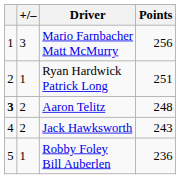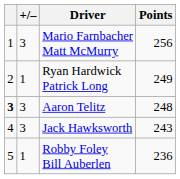 <table class="wikitable" style="font-size: 95%;">
 <tr>
 <th scope="col"></th>
 <th scope="col">+/–</th>
 <th scope="col">Driver</th>
 <th scope="col">Points</th>
 </tr>
 <tr>
 <td align=center>1</td>
 <td align="left"> 3</td>
 <td> <a href='#'>Mario Farnbacher</a><br> <a href='#'>Matt McMurry</a></td>
 <td align=right>256</td>
 </tr>
 <tr>
 <td align=center>2</td>
 <td align="left"> 1</td>
 <td> Ryan Hardwick<br> <a href='#'>Patrick Long</a></td>
-<td align=right>251</td>
+<td align=right>249</td>
 </tr>
 <tr>
 <td align=center><strong>3</strong></td>
-<td align="left"> 2</td>
+<td align="left"> 3</td>
 <td> <a href='#'>Aaron Telitz</a></td>
 <td align=right>248</td>
 </tr>
 <tr>
 <td align=center>4</td>
-<td align="left"> 2</td>
+<td align="left"> 3</td>
 <td> <a href='#'>Jack Hawksworth</a></td>
 <td align=right>243</td>
 </tr>
 <tr>
 <td align=center>5</td>
 <td align="left"> 1</td>
 <td> <a href='#'>Robby Foley</a><br> <a href='#'>Bill Auberlen</a></td>
 <td align=right>236</td>
 </tr>
 </table>
